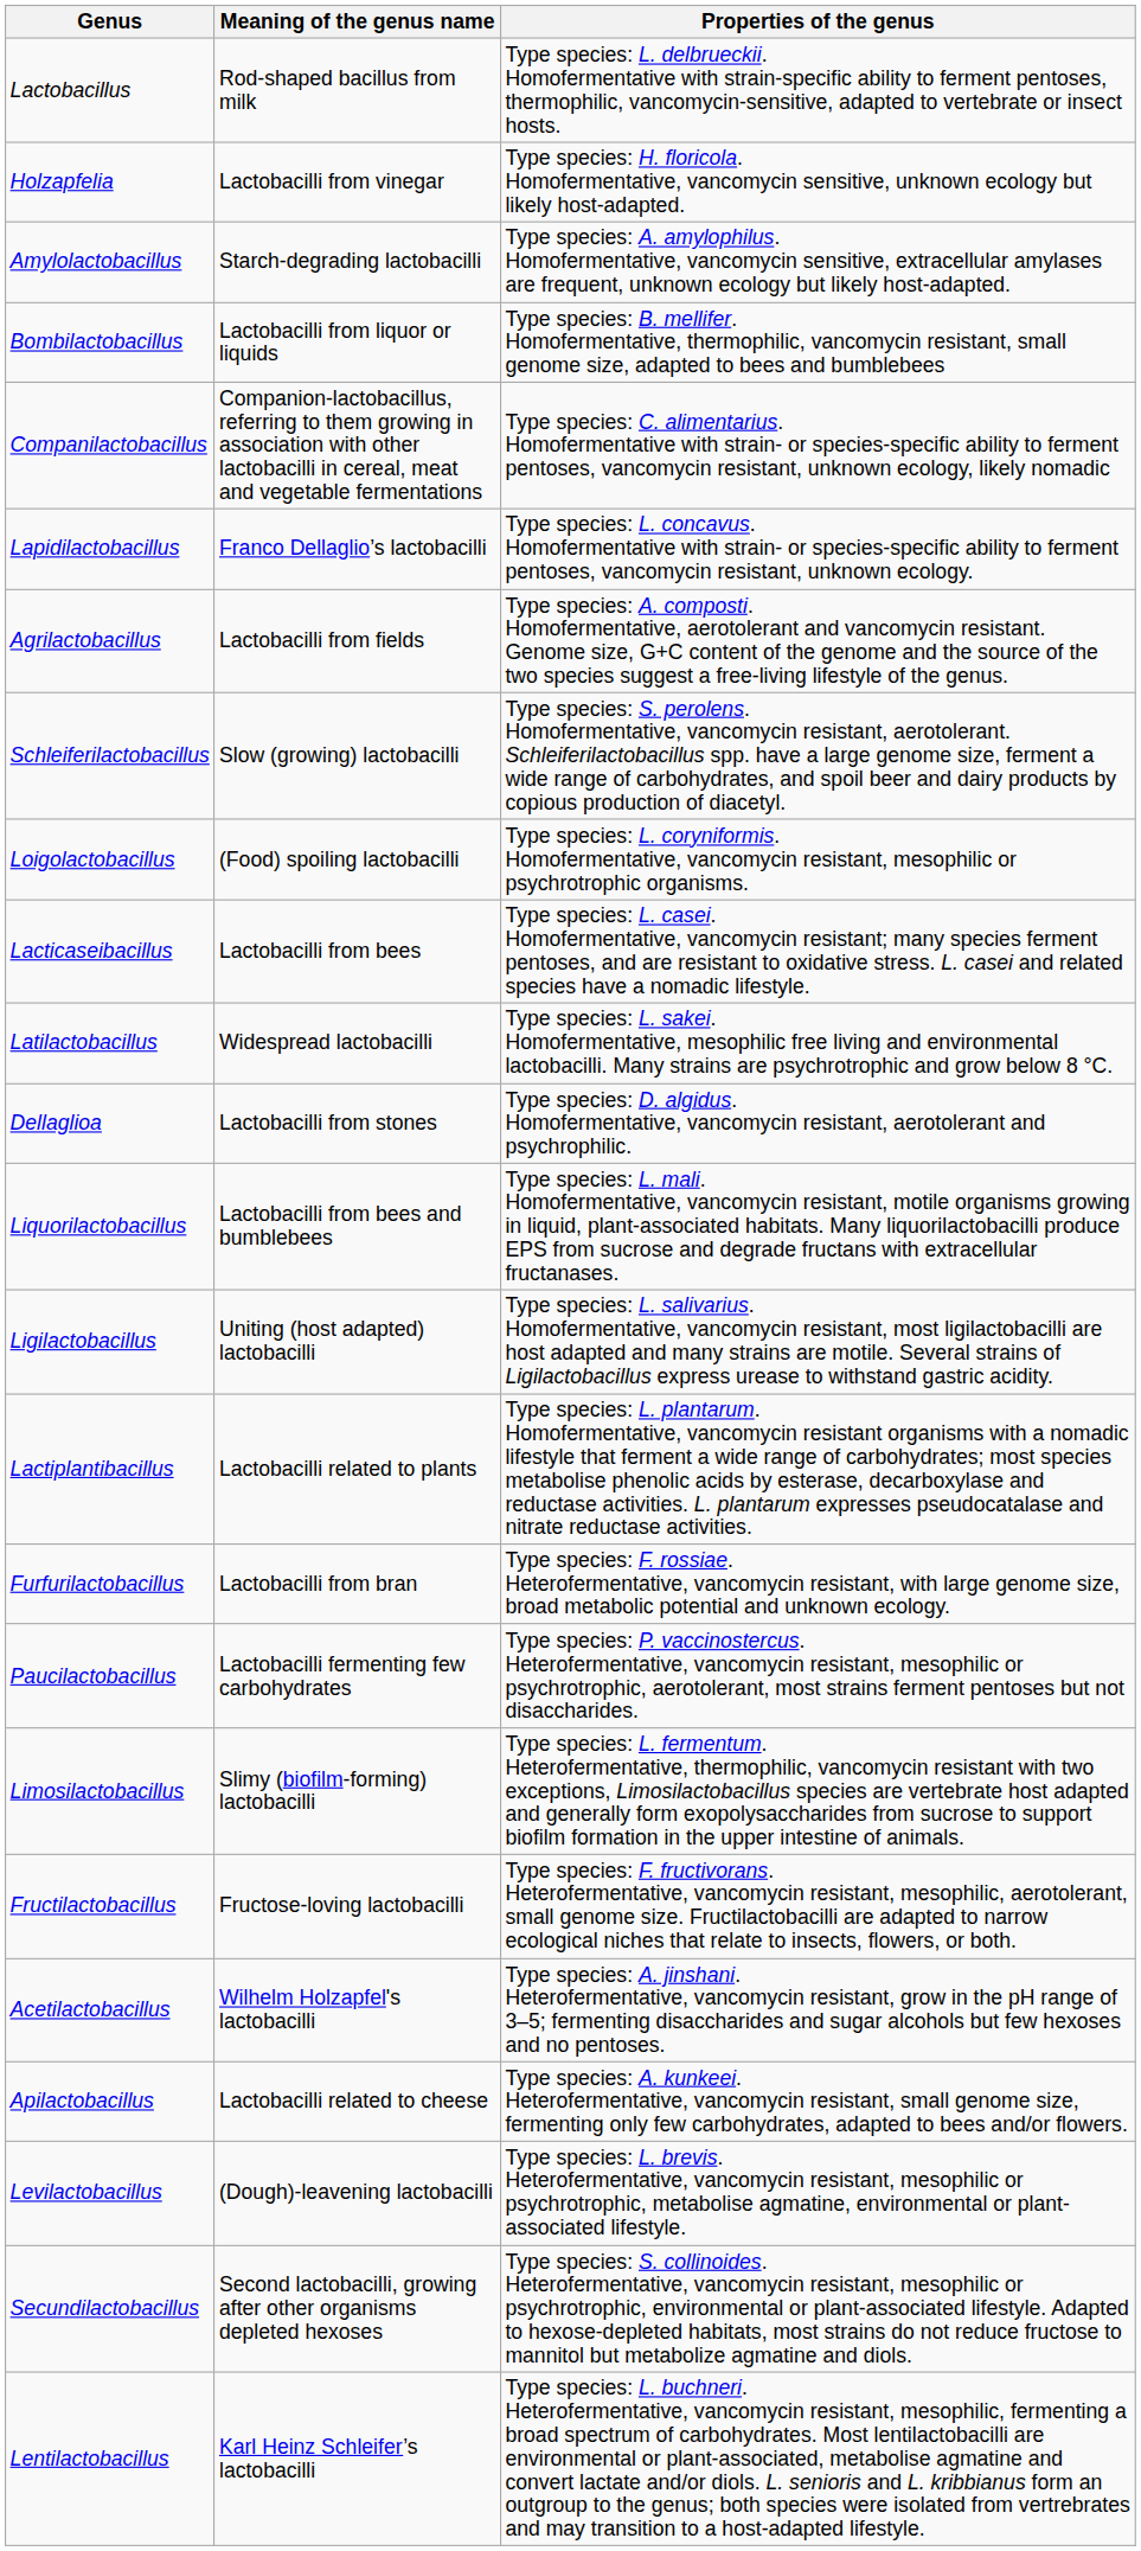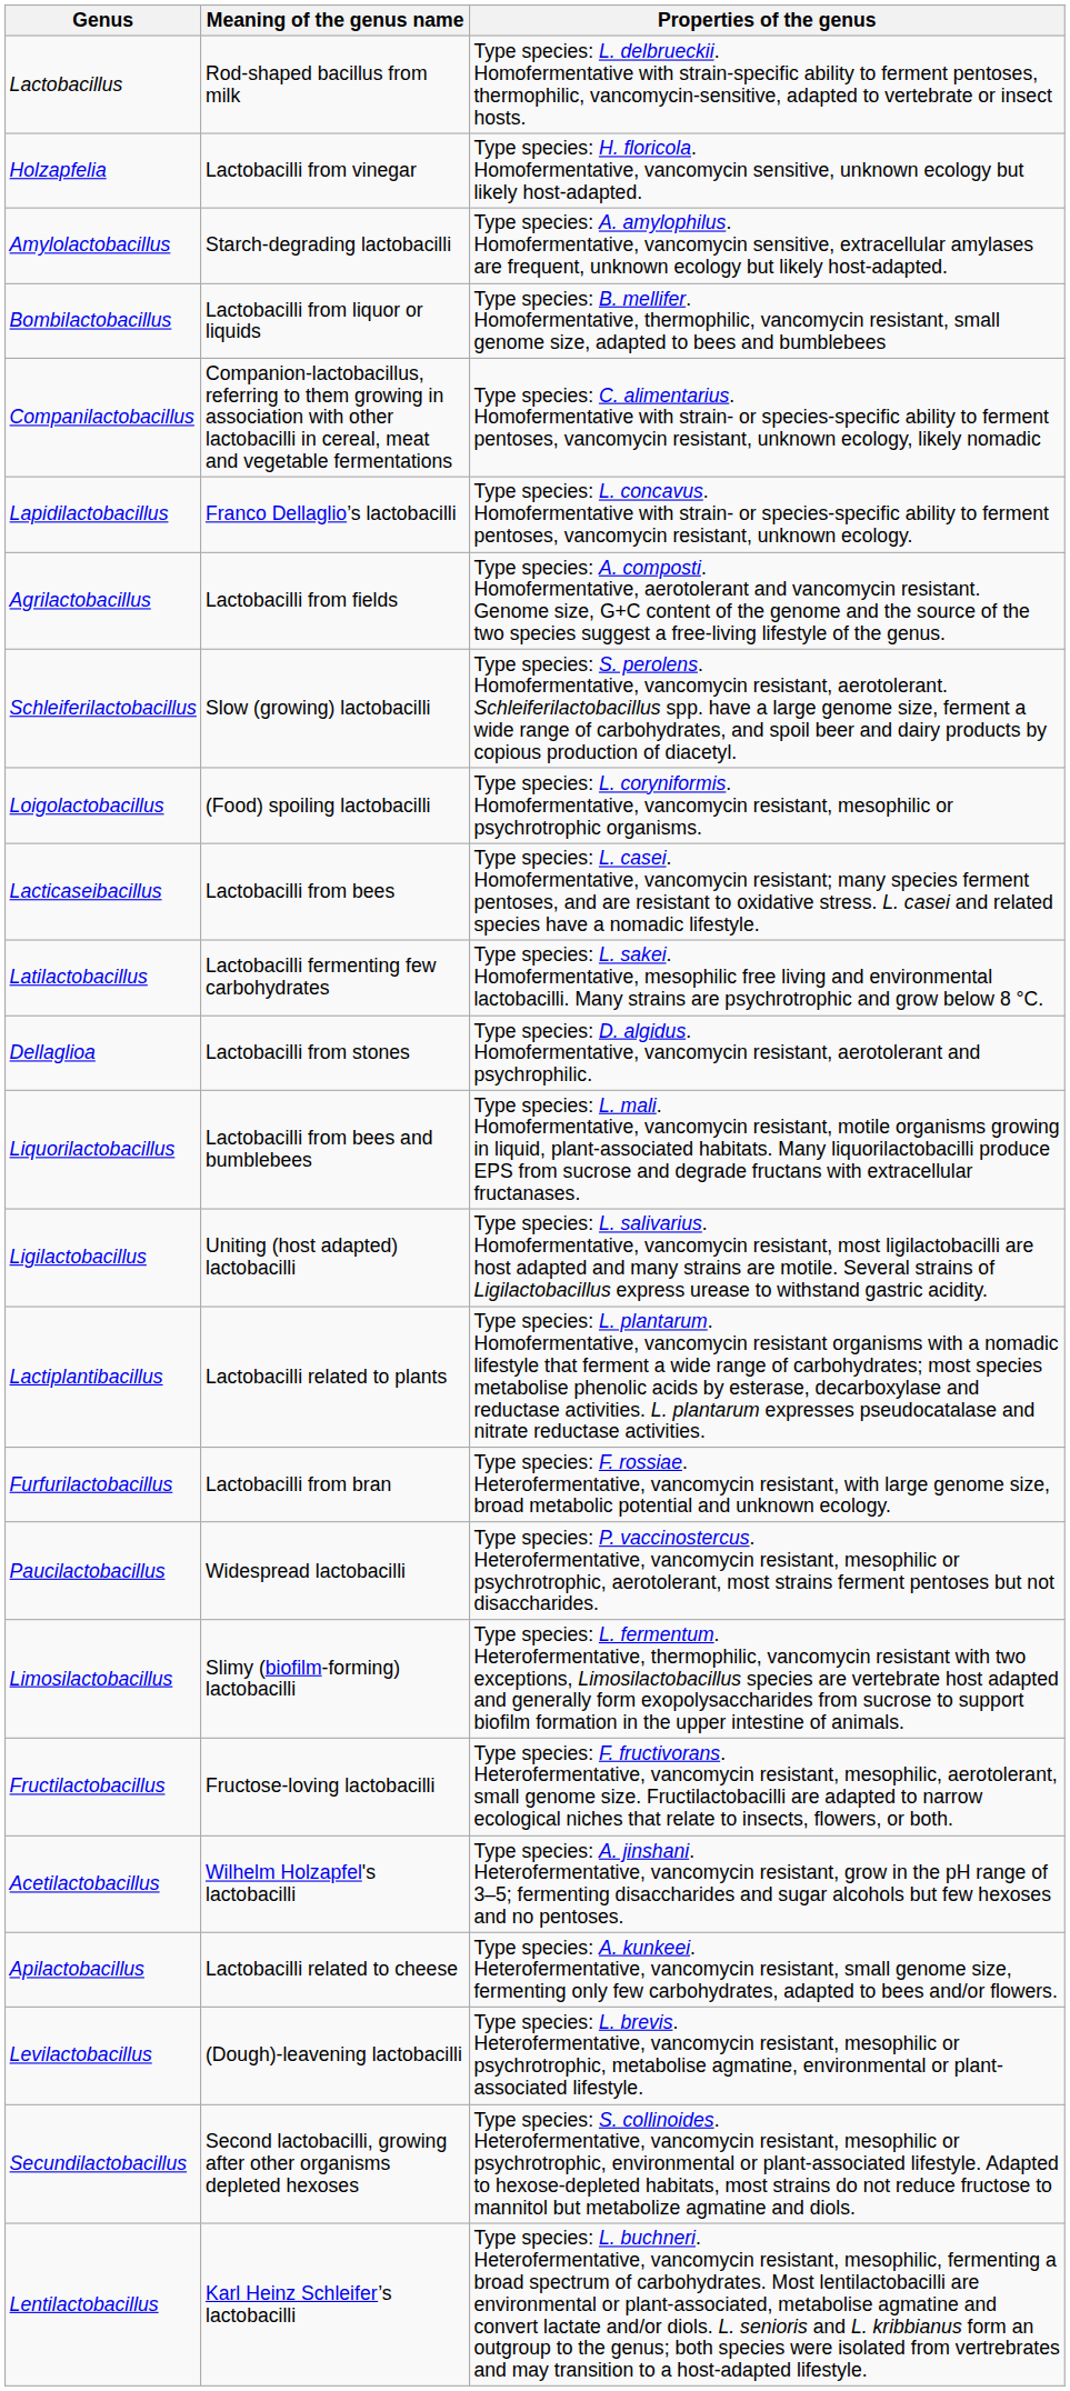 <table class="wikitable">
 <tr>
 <th>Genus</th>
 <th>Meaning of the genus name</th>
 <th>Properties of the genus</th>
 </tr>
 <tr>
 <td><em>Lactobacillus</em></td>
 <td>Rod-shaped bacillus from milk</td>
 <td>Type species: <em><a href='#'>L. delbrueckii</a></em>.<br>Homofermentative  with strain-specific ability to ferment pentoses, thermophilic,  vancomycin-sensitive, adapted to vertebrate or insect hosts.</td>
 </tr>
 <tr>
 <td><em><a href='#'>Holzapfelia</a></em></td>
 <td>Lactobacilli from vinegar</td>
 <td>Type species: <em><a href='#'>H. floricola</a></em>.<br>Homofermentative,  vancomycin sensitive, unknown ecology but likely host-adapted.</td>
 </tr>
 <tr>
 <td><em><a href='#'>Amylolactobacillus</a></em></td>
 <td>Starch-degrading lactobacilli</td>
 <td>Type species: <em><a href='#'>A. amylophilus</a></em>.<br>Homofermentative,  vancomycin sensitive, extracellular amylases are frequent, unknown ecology  but likely host-adapted.</td>
 </tr>
 <tr>
 <td><em><a href='#'>Bombilactobacillus</a></em></td>
 <td>Lactobacilli from liquor or liquids</td>
 <td>Type species: <em><a href='#'>B. mellifer</a></em>.<br>Homofermentative,  thermophilic, vancomycin resistant, small genome size, adapted to bees and  bumblebees</td>
 </tr>
 <tr>
 <td><em><a href='#'>Companilactobacillus</a></em></td>
 <td>Companion-lactobacillus, referring to them growing in association with other lactobacilli in cereal, meat and vegetable fermentations</td>
 <td>Type species: <em><a href='#'>C. alimentarius</a></em>.<br>Homofermentative with strain- or species-specific ability to ferment pentoses, vancomycin resistant, unknown ecology, likely nomadic</td>
 </tr>
 <tr>
 <td><em><a href='#'>Lapidilactobacillus</a></em></td>
 <td><a href='#'>Franco Dellaglio</a>’s lactobacilli</td>
 <td>Type species: <em><a href='#'>L. concavus</a></em>.<br>Homofermentative  with strain- or species-specific ability to ferment pentoses, vancomycin  resistant, unknown ecology.</td>
 </tr>
 <tr>
 <td><em><a href='#'>Agrilactobacillus</a></em></td>
 <td>Lactobacilli from fields</td>
 <td>Type species: <em><a href='#'>A. composti</a></em>.<br>Homofermentative,  aerotolerant and vancomycin  resistant. Genome size, G+C content of the genome and the source of the two  species suggest a free-living lifestyle of the genus.</td>
 </tr>
 <tr>
 <td><em><a href='#'>Schleiferilactobacillus</a></em></td>
 <td>Slow (growing) lactobacilli</td>
 <td>Type species: <em><a href='#'>S. perolens</a></em>.<br>Homofermentative,  vancomycin resistant, aerotolerant. <em>Schleiferilactobacillus</em> spp. have  a large genome size, ferment a wide range of carbohydrates, and spoil beer  and dairy products by copious production of diacetyl.</td>
 </tr>
 <tr>
 <td><em><a href='#'>Loigolactobacillus</a></em></td>
 <td>(Food) spoiling lactobacilli</td>
 <td>Type species: <em><a href='#'>L. coryniformis</a></em>.<br>Homofermentative,  vancomycin resistant, mesophilic or psychrotrophic organisms.</td>
 </tr>
 <tr>
 <td><em><a href='#'>Lacticaseibacillus</a></em></td>
 <td>Lactobacilli from bees</td>
 <td>Type species: <em><a href='#'>L. casei</a></em>.<br>Homofermentative, vancomycin resistant; many species ferment  pentoses, and are resistant to oxidative stress. <em>L. casei</em> and related  species have a nomadic lifestyle.</td>
 </tr>
 <tr>
 <td><em><a href='#'>Latilactobacillus</a></em></td>
-<td>Widespread lactobacilli</td>
+<td>Lactobacilli fermenting few  carbohydrates</td>
 <td>Type species: <em><a href='#'>L. sakei</a></em>.<br>Homofermentative,  mesophilic free living and environmental lactobacilli. Many strains are  psychrotrophic and grow below 8 °C.</td>
 </tr>
 <tr>
 <td><em><a href='#'>Dellaglioa</a></em></td>
 <td>Lactobacilli from stones</td>
 <td>Type species: <em><a href='#'>D. algidus</a></em>.<br>Homofermentative, vancomycin resistant, aerotolerant and  psychrophilic.</td>
 </tr>
 <tr>
 <td><em><a href='#'>Liquorilactobacillus</a></em></td>
 <td>Lactobacilli from bees and bumblebees</td>
 <td>Type species: <em><a href='#'>L. mali</a></em>.<br>Homofermentative,  vancomycin resistant, motile organisms growing in liquid, plant-associated  habitats. Many liquorilactobacilli produce EPS from sucrose and degrade  fructans with extracellular fructanases.</td>
 </tr>
 <tr>
 <td><em><a href='#'>Ligilactobacillus</a></em></td>
 <td>Uniting (host adapted) lactobacilli</td>
 <td>Type species: <em><a href='#'>L. salivarius</a></em>.<br>Homofermentative, vancomycin resistant, most ligilactobacilli  are host adapted and many strains are motile. Several strains of <em>Ligilactobacillus</em> express urease to  withstand gastric acidity.</td>
 </tr>
 <tr>
 <td><em><a href='#'>Lactiplantibacillus</a></em></td>
 <td>Lactobacilli related to plants</td>
 <td>Type species: <em><a href='#'>L. plantarum</a></em>.<br>Homofermentative,  vancomycin resistant organisms with a nomadic lifestyle that ferment a wide  range of carbohydrates; most species metabolise phenolic acids by esterase,  decarboxylase and reductase activities. <em>L. plantarum</em>  expresses pseudocatalase and nitrate reductase activities.</td>
 </tr>
 <tr>
 <td><em><a href='#'>Furfurilactobacillus</a></em></td>
 <td>Lactobacilli from bran</td>
 <td>Type species: <em><a href='#'>F. rossiae</a></em>.<br>Heterofermentative, vancomycin resistant, with large genome size,  broad metabolic potential and unknown ecology.</td>
 </tr>
 <tr>
 <td><em><a href='#'>Paucilactobacillus</a></em></td>
-<td>Lactobacilli fermenting few  carbohydrates</td>
+<td>Widespread lactobacilli</td>
 <td>Type species: <em><a href='#'>P. vaccinostercus</a></em>.<br>Heterofermentative,  vancomycin resistant, mesophilic or psychrotrophic, aerotolerant, most  strains ferment pentoses but not disaccharides.</td>
 </tr>
 <tr>
 <td><em><a href='#'>Limosilactobacillus</a></em></td>
 <td>Slimy (<a href='#'>biofilm</a>-forming) lactobacilli</td>
 <td>Type species: <em><a href='#'>L. fermentum</a></em>.<br>Heterofermentative, thermophilic, vancomycin  resistant with two exceptions, <em>Limosilactobacillus</em>  species are vertebrate host adapted and generally form exopolysaccharides  from sucrose to support biofilm formation in the upper intestine of animals.</td>
 </tr>
 <tr>
 <td><em><a href='#'>Fructilactobacillus</a></em></td>
 <td>Fructose-loving lactobacilli</td>
 <td>Type species: <em><a href='#'>F. fructivorans</a></em>.<br>Heterofermentative,  vancomycin resistant, mesophilic, aerotolerant, small genome size.  Fructilactobacilli are adapted to narrow ecological niches that relate to  insects, flowers, or both.</td>
 </tr>
 <tr>
 <td><em><a href='#'>Acetilactobacillus</a></em></td>
 <td><a href='#'>Wilhelm Holzapfel</a>'s lactobacilli</td>
 <td>Type species: <em><a href='#'>A. jinshani</a></em>.<br>Heterofermentative,  vancomycin resistant, grow in the pH range of 3–5; fermenting disaccharides  and sugar alcohols but few hexoses and no pentoses.</td>
 </tr>
 <tr>
 <td><em><a href='#'>Apilactobacillus</a></em></td>
 <td>Lactobacilli related to cheese</td>
 <td>Type species: <em><a href='#'>A. kunkeei</a></em>.<br>Heterofermentative,  vancomycin resistant, small genome size, fermenting only few carbohydrates,  adapted to bees and/or flowers.</td>
 </tr>
 <tr>
 <td><em><a href='#'>Levilactobacillus</a></em></td>
 <td>(Dough)-leavening lactobacilli</td>
 <td>Type species: <em><a href='#'>L. brevis</a></em>.<br>Heterofermentative,  vancomycin resistant, mesophilic or psychrotrophic, metabolise agmatine, environmental  or plant-associated lifestyle.</td>
 </tr>
 <tr>
 <td><em><a href='#'>Secundilactobacillus</a></em></td>
 <td>Second lactobacilli, growing after other organisms depleted  hexoses</td>
 <td>Type species: <em><a href='#'>S. collinoides</a></em>.<br>Heterofermentative,  vancomycin resistant, mesophilic or psychrotrophic, environmental or  plant-associated lifestyle. Adapted to hexose-depleted habitats, most strains  do not reduce fructose to mannitol but metabolize agmatine and diols.</td>
 </tr>
 <tr>
 <td><em><a href='#'>Lentilactobacillus</a></em></td>
 <td><a href='#'>Karl Heinz Schleifer</a>’s lactobacilli</td>
 <td>Type species: <em><a href='#'>L. buchneri</a></em>.<br>Heterofermentative,  vancomycin resistant, mesophilic, fermenting a broad spectrum of  carbohydrates. Most lentilactobacilli are environmental or plant-associated,  metabolise agmatine and convert lactate and/or diols. <em>L. senioris</em> and  <em>L. kribbianus</em> form an outgroup to the genus; both species were isolated from vertrebrates and may transition to a host-adapted lifestyle.</td>
 </tr>
 </table>
